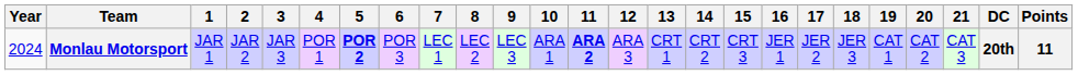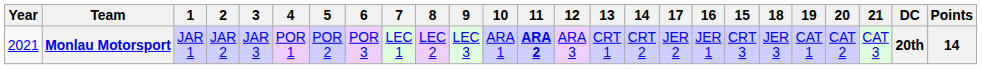 <table class="wikitable" style="text-align:center; font-size:85%">
 <tr>
 <th>Year</th>
 <th>Team</th>
 <th>1</th>
 <th>2</th>
 <th>3</th>
 <th>4</th>
 <th>5</th>
 <th>6</th>
 <th>7</th>
 <th>8</th>
 <th>9</th>
 <th>10</th>
 <th>11</th>
 <th>12</th>
 <th>13</th>
 <th>14</th>
+<th>17</th>
+<th>16</th>
 <th>15</th>
-<th>16</th>
-<th>17</th>
 <th>18</th>
 <th>19</th>
 <th>20</th>
 <th>21</th>
 <th>DC</th>
 <th>Points</th>
 </tr>
 <tr>
-<td><a href='#'>2024</a></td>
+<td><a href='#'>2021</a></td>
 <th nowrap><a href='#'>Monlau Motorsport</a></th>
 <td style="background:#cfcfff"><a href='#'>JAR<br>1</a><br></td>
 <td style="background:#cfcfff"><a href='#'>JAR<br>2</a><br></td>
 <td style="background:#cfcfff"><a href='#'>JAR<br>3</a><br></td>
 <td style="background:#efcfff"><a href='#'>POR<br>1</a><br></td>
-<td style="background:#cfcfff"><strong><a href='#'>POR<br>2</a><br></strong></td>
+<td style="background:#cfcfff"><a href='#'>POR<br>2</a><br></td>
 <td style="background:#efcfff"><a href='#'>POR<br>3</a><br></td>
 <td style="background:#dfffdf"><a href='#'>LEC<br>1</a><br></td>
 <td style="background:#efcfff"><a href='#'>LEC<br>2</a><br></td>
 <td style="background:#dfffdf"><a href='#'>LEC<br>3</a><br></td>
 <td style="background:#cfcfff"><a href='#'>ARA<br>1</a><br></td>
 <td style="background:#cfcfff"><strong><a href='#'>ARA<br>2</a><br></strong></td>
 <td style="background:#efcfff"><a href='#'>ARA<br>3</a><br></td>
 <td style="background:#cfcfff"><a href='#'>CRT<br>1</a><br></td>
 <td style="background:#cfcfff"><a href='#'>CRT<br>2</a><br></td>
+<td style="background:#cfcfff"><a href='#'>JER<br>2</a><br></td>
+<td style="background:#cfcfff"><a href='#'>JER<br>1</a><br></td>
 <td style="background:#cfcfff"><a href='#'>CRT<br>3</a><br></td>
-<td style="background:#cfcfff"><a href='#'>JER<br>1</a><br></td>
-<td style="background:#cfcfff"><a href='#'>JER<br>2</a><br></td>
 <td style="background:#cfcfff"><a href='#'>JER<br>3</a><br></td>
 <td style="background:#cfcfff"><a href='#'>CAT<br>1</a><br></td>
 <td style="background:#cfcfff"><a href='#'>CAT<br>2</a><br></td>
 <td style="background:#dfffdf"><a href='#'>CAT<br>3</a><br></td>
 <th>20th</th>
-<th>11</th>
+<th>14</th>
 </tr>
 </table>
